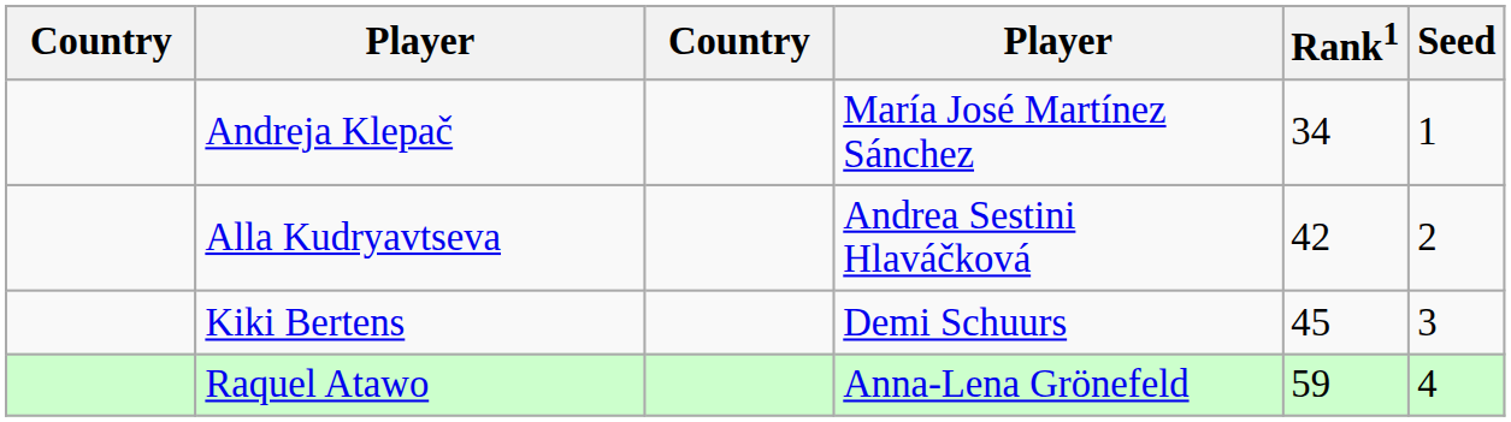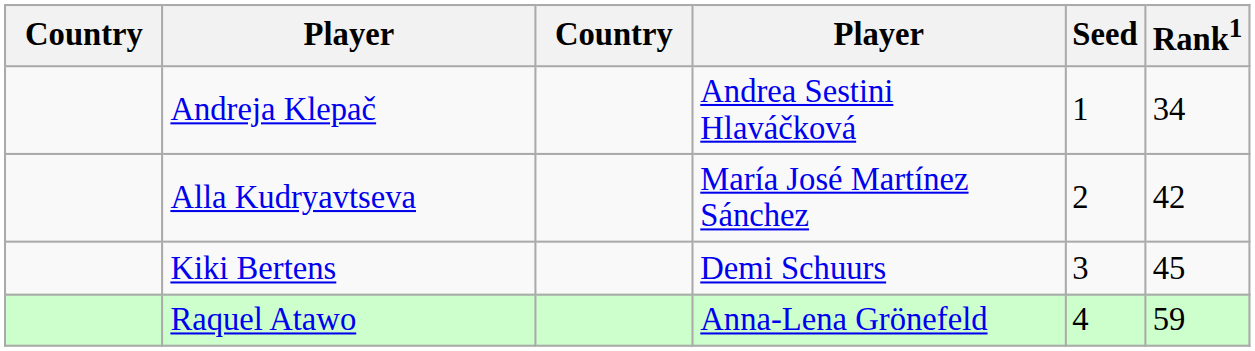 <table class="sortable wikitable">
 <tr>
 <th width="70">Country</th>
 <th width="175">Player</th>
 <th width="70">Country</th>
 <th width="175">Player</th>
+<th>Seed</th>
 <th>Rank<sup>1</sup></th>
-<th>Seed</th>
 </tr>
 <tr>
 <td></td>
 <td><a href='#'>Andreja Klepač</a></td>
 <td></td>
-<td><a href='#'>María José Martínez Sánchez</a></td>
+<td><a href='#'>Andrea Sestini Hlaváčková</a></td>
+<td>1</td>
 <td>34</td>
-<td>1</td>
 </tr>
 <tr>
 <td></td>
 <td><a href='#'>Alla Kudryavtseva</a></td>
 <td></td>
-<td><a href='#'>Andrea Sestini Hlaváčková</a></td>
+<td><a href='#'>María José Martínez Sánchez</a></td>
+<td>2</td>
 <td>42</td>
-<td>2</td>
 </tr>
 <tr>
 <td></td>
 <td><a href='#'>Kiki Bertens</a></td>
 <td></td>
 <td><a href='#'>Demi Schuurs</a></td>
+<td>3</td>
 <td>45</td>
-<td>3</td>
 </tr>
 <tr style="background:#cfc;">
 <td></td>
 <td><a href='#'>Raquel Atawo</a></td>
 <td></td>
 <td><a href='#'>Anna-Lena Grönefeld</a></td>
+<td>4</td>
 <td>59</td>
-<td>4</td>
 </tr>
 </table>
